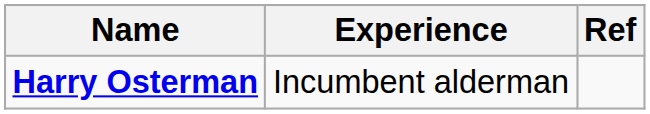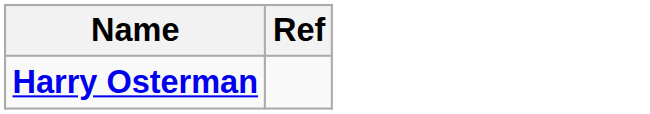 <table class="wikitable" style="text-align:center">
 <tr>
 <th>Name</th>
-<th>Experience</th>
 <th>Ref</th>
 </tr>
 <tr>
 <td><strong><a href='#'>Harry Osterman</a></strong></td>
-<td>Incumbent alderman</td>
 <td></td>
 </tr>
 </table>
